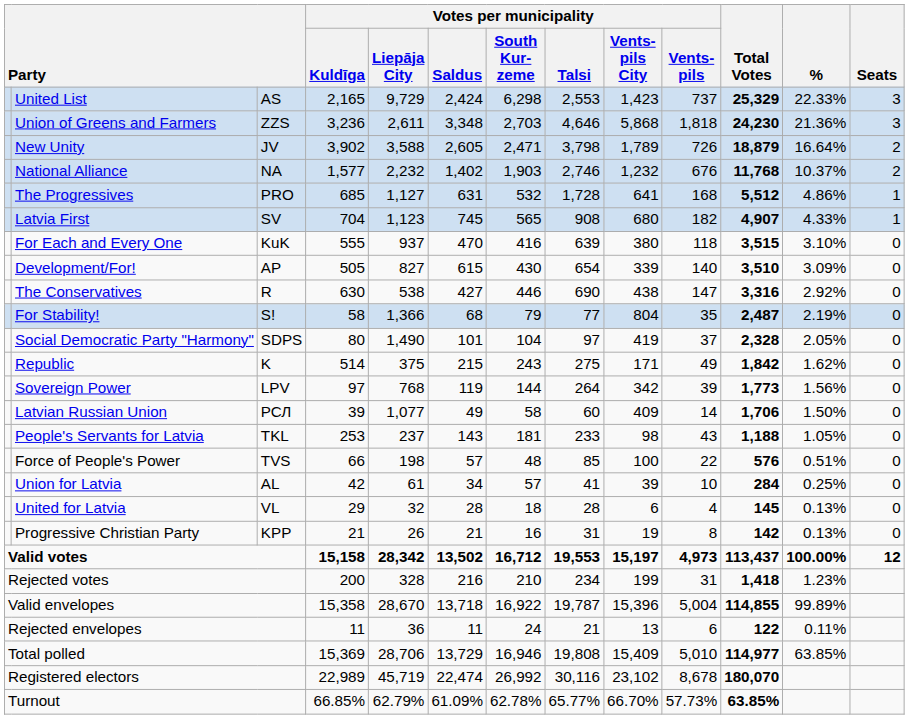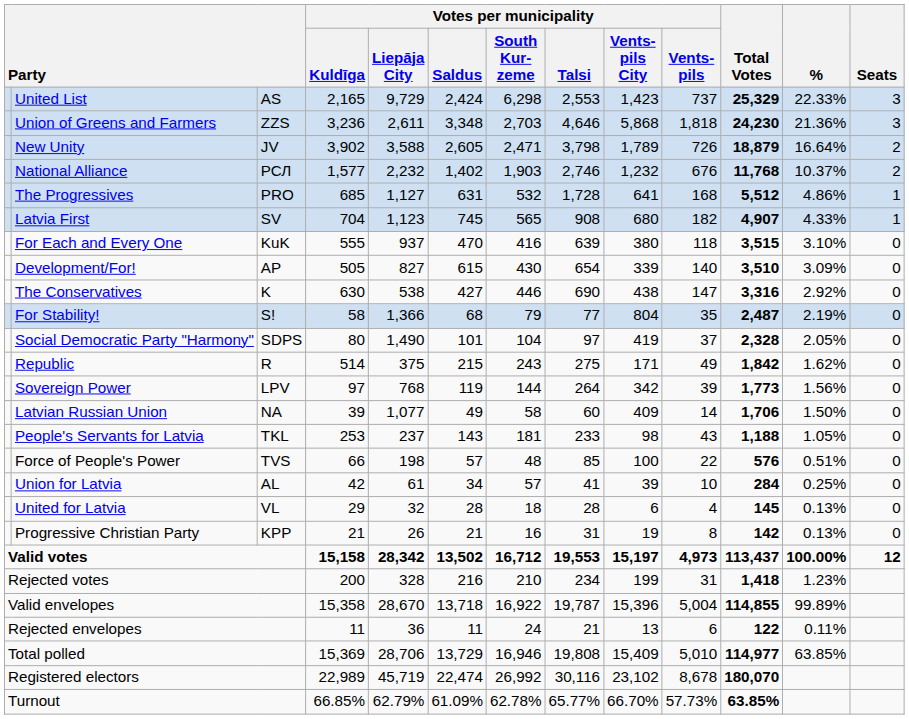 <table class="wikitable" border="1" style="text-align:right;">
 <tr>
 <th style="text-align:left;" valign=bottom rowspan=2 colspan=3>Party</th>
 <th colspan=7>Votes per municipality</th>
 <th align=center valign=bottom rowspan=2 width="50">Total Votes</th>
 <th align=center valign=bottom rowspan=2 width="50">%</th>
 <th align=center valign=bottom rowspan=2 width="50">Seats</th>
 </tr>
 <tr>
 <th align=center valign=bottom width="50"><a href='#'>Kuldīga</a></th>
 <th align=center valign=bottom width="50"><a href='#'>Liepāja City</a></th>
 <th align=center valign=bottom width="50"><a href='#'>Saldus</a></th>
 <th align=center valign=bottom width="50"><a href='#'>South Kur- zeme</a></th>
 <th align=center valign=bottom width="50"><a href='#'>Talsi</a></th>
 <th align=center valign=bottom width="50"><a href='#'>Vents- pils City</a></th>
 <th align=center valign=bottom width="50"><a href='#'>Vents- pils</a></th>
 </tr>
 <tr style="background:#CEE0F2;">
 <td></td>
 <td align=left><a href='#'>United List</a></td>
 <td align=left>AS</td>
 <td>2,165</td>
 <td>9,729</td>
 <td>2,424</td>
 <td>6,298</td>
 <td>2,553</td>
 <td>1,423</td>
 <td>737</td>
 <td><strong>25,329</strong></td>
 <td>22.33%</td>
 <td>3</td>
 </tr>
 <tr style="background:#CEE0F2;">
 <td></td>
 <td align=left><a href='#'>Union of Greens and Farmers</a></td>
 <td align=left>ZZS</td>
 <td>3,236</td>
 <td>2,611</td>
 <td>3,348</td>
 <td>2,703</td>
 <td>4,646</td>
 <td>5,868</td>
 <td>1,818</td>
 <td><strong>24,230</strong></td>
 <td>21.36%</td>
 <td>3</td>
 </tr>
 <tr style="background:#CEE0F2;">
 <td></td>
 <td align=left><a href='#'>New Unity</a></td>
 <td align=left>JV</td>
 <td>3,902</td>
 <td>3,588</td>
 <td>2,605</td>
 <td>2,471</td>
 <td>3,798</td>
 <td>1,789</td>
 <td>726</td>
 <td><strong>18,879</strong></td>
 <td>16.64%</td>
 <td>2</td>
 </tr>
 <tr style="background:#CEE0F2;">
 <td></td>
 <td align=left><a href='#'>National Alliance</a></td>
-<td align=left>NA</td>
+<td align=left>РСЛ</td>
 <td>1,577</td>
 <td>2,232</td>
 <td>1,402</td>
 <td>1,903</td>
 <td>2,746</td>
 <td>1,232</td>
 <td>676</td>
 <td><strong>11,768</strong></td>
 <td>10.37%</td>
 <td>2</td>
 </tr>
 <tr style="background:#CEE0F2;">
 <td></td>
 <td align=left><a href='#'>The Progressives</a></td>
 <td align=left>PRO</td>
 <td>685</td>
 <td>1,127</td>
 <td>631</td>
 <td>532</td>
 <td>1,728</td>
 <td>641</td>
 <td>168</td>
 <td><strong>5,512</strong></td>
 <td>4.86%</td>
 <td>1</td>
 </tr>
 <tr style="background:#CEE0F2;">
 <td></td>
 <td align=left><a href='#'>Latvia First</a></td>
 <td align=left>SV</td>
 <td>704</td>
 <td>1,123</td>
 <td>745</td>
 <td>565</td>
 <td>908</td>
 <td>680</td>
 <td>182</td>
 <td><strong>4,907</strong></td>
 <td>4.33%</td>
 <td>1</td>
 </tr>
 <tr>
 <td></td>
 <td align=left><a href='#'>For Each and Every One</a></td>
 <td align=left>KuK</td>
 <td>555</td>
 <td>937</td>
 <td>470</td>
 <td>416</td>
 <td>639</td>
 <td>380</td>
 <td>118</td>
 <td><strong>3,515</strong></td>
 <td>3.10%</td>
 <td>0</td>
 </tr>
 <tr>
 <td></td>
 <td align=left><a href='#'>Development/For!</a></td>
 <td align=left>AP</td>
 <td>505</td>
 <td>827</td>
 <td>615</td>
 <td>430</td>
 <td>654</td>
 <td>339</td>
 <td>140</td>
 <td><strong>3,510</strong></td>
 <td>3.09%</td>
 <td>0</td>
 </tr>
 <tr>
 <td></td>
 <td align=left><a href='#'>The Conservatives</a></td>
-<td align=left>R</td>
+<td align=left>K</td>
 <td>630</td>
 <td>538</td>
 <td>427</td>
 <td>446</td>
 <td>690</td>
 <td>438</td>
 <td>147</td>
 <td><strong>3,316</strong></td>
 <td>2.92%</td>
 <td>0</td>
 </tr>
 <tr style="background:#CEE0F2;">
 <td></td>
 <td align=left><a href='#'>For Stability!</a></td>
 <td align=left>S!</td>
 <td>58</td>
 <td>1,366</td>
 <td>68</td>
 <td>79</td>
 <td>77</td>
 <td>804</td>
 <td>35</td>
 <td><strong>2,487</strong></td>
 <td>2.19%</td>
 <td>0</td>
 </tr>
 <tr>
 <td></td>
 <td align=left style="white-space: nowrap;"><a href='#'>Social Democratic Party "Harmony"</a></td>
 <td align=left>SDPS</td>
 <td>80</td>
 <td>1,490</td>
 <td>101</td>
 <td>104</td>
 <td>97</td>
 <td>419</td>
 <td>37</td>
 <td><strong>2,328</strong></td>
 <td>2.05%</td>
 <td>0</td>
 </tr>
 <tr>
 <td></td>
 <td align=left><a href='#'>Republic</a></td>
-<td align=left>K</td>
+<td align=left>R</td>
 <td>514</td>
 <td>375</td>
 <td>215</td>
 <td>243</td>
 <td>275</td>
 <td>171</td>
 <td>49</td>
 <td><strong>1,842</strong></td>
 <td>1.62%</td>
 <td>0</td>
 </tr>
 <tr>
 <td></td>
 <td align=left><a href='#'>Sovereign Power</a></td>
 <td align=left>LPV</td>
 <td>97</td>
 <td>768</td>
 <td>119</td>
 <td>144</td>
 <td>264</td>
 <td>342</td>
 <td>39</td>
 <td><strong>1,773</strong></td>
 <td>1.56%</td>
 <td>0</td>
 </tr>
 <tr>
 <td></td>
 <td align=left><a href='#'>Latvian Russian Union</a></td>
-<td align=left>РСЛ</td>
+<td align=left>NA</td>
 <td>39</td>
 <td>1,077</td>
 <td>49</td>
 <td>58</td>
 <td>60</td>
 <td>409</td>
 <td>14</td>
 <td><strong>1,706</strong></td>
 <td>1.50%</td>
 <td>0</td>
 </tr>
 <tr>
 <td></td>
 <td align=left><a href='#'>People's Servants for Latvia</a></td>
 <td align=left>TKL</td>
 <td>253</td>
 <td>237</td>
 <td>143</td>
 <td>181</td>
 <td>233</td>
 <td>98</td>
 <td>43</td>
 <td><strong>1,188</strong></td>
 <td>1.05%</td>
 <td>0</td>
 </tr>
 <tr>
 <td></td>
 <td align=left>Force of People's Power</td>
 <td align=left>TVS</td>
 <td>66</td>
 <td>198</td>
 <td>57</td>
 <td>48</td>
 <td>85</td>
 <td>100</td>
 <td>22</td>
 <td><strong>576</strong></td>
 <td>0.51%</td>
 <td>0</td>
 </tr>
 <tr>
 <td></td>
 <td align=left><a href='#'>Union for Latvia</a></td>
 <td align=left>AL</td>
 <td>42</td>
 <td>61</td>
 <td>34</td>
 <td>57</td>
 <td>41</td>
 <td>39</td>
 <td>10</td>
 <td><strong>284</strong></td>
 <td>0.25%</td>
 <td>0</td>
 </tr>
 <tr>
 <td></td>
 <td align=left><a href='#'>United for Latvia</a></td>
 <td align=left>VL</td>
 <td>29</td>
 <td>32</td>
 <td>28</td>
 <td>18</td>
 <td>28</td>
 <td>6</td>
 <td>4</td>
 <td><strong>145</strong></td>
 <td>0.13%</td>
 <td>0</td>
 </tr>
 <tr>
 <td></td>
 <td align=left>Progressive Christian Party</td>
 <td align=left>KPP</td>
 <td>21</td>
 <td>26</td>
 <td>21</td>
 <td>16</td>
 <td>31</td>
 <td>19</td>
 <td>8</td>
 <td><strong>142</strong></td>
 <td>0.13%</td>
 <td>0</td>
 </tr>
 <tr style="font-weight:bold">
 <td align=left colspan=3>Valid votes</td>
 <td>15,158</td>
 <td>28,342</td>
 <td>13,502</td>
 <td>16,712</td>
 <td>19,553</td>
 <td>15,197</td>
 <td>4,973</td>
 <td>113,437</td>
 <td>100.00%</td>
 <td>12</td>
 </tr>
 <tr>
 <td align=left colspan=3>Rejected votes</td>
 <td>200</td>
 <td>328</td>
 <td>216</td>
 <td>210</td>
 <td>234</td>
 <td>199</td>
 <td>31</td>
 <td><strong>1,418</strong></td>
 <td>1.23%</td>
 <td></td>
 </tr>
 <tr>
 <td align=left colspan=3>Valid envelopes</td>
 <td>15,358</td>
 <td>28,670</td>
 <td>13,718</td>
 <td>16,922</td>
 <td>19,787</td>
 <td>15,396</td>
 <td>5,004</td>
 <td><strong>114,855</strong></td>
 <td>99.89%</td>
 <td></td>
 </tr>
 <tr>
 <td align=left colspan=3>Rejected envelopes</td>
 <td>11</td>
 <td>36</td>
 <td>11</td>
 <td>24</td>
 <td>21</td>
 <td>13</td>
 <td>6</td>
 <td><strong>122</strong></td>
 <td>0.11%</td>
 <td></td>
 </tr>
 <tr>
 <td align=left colspan=3>Total polled</td>
 <td>15,369</td>
 <td>28,706</td>
 <td>13,729</td>
 <td>16,946</td>
 <td>19,808</td>
 <td>15,409</td>
 <td>5,010</td>
 <td><strong>114,977</strong></td>
 <td>63.85%</td>
 <td></td>
 </tr>
 <tr>
 <td align=left colspan=3>Registered electors</td>
 <td>22,989</td>
 <td>45,719</td>
 <td>22,474</td>
 <td>26,992</td>
 <td>30,116</td>
 <td>23,102</td>
 <td>8,678</td>
 <td><strong>180,070</strong></td>
 <td></td>
 <td></td>
 </tr>
 <tr>
 <td align=left colspan=3>Turnout</td>
 <td>66.85%</td>
 <td>62.79%</td>
 <td>61.09%</td>
 <td>62.78%</td>
 <td>65.77%</td>
 <td>66.70%</td>
 <td>57.73%</td>
 <td><strong>63.85%</strong></td>
 <td></td>
 <td></td>
 </tr>
 </table>
